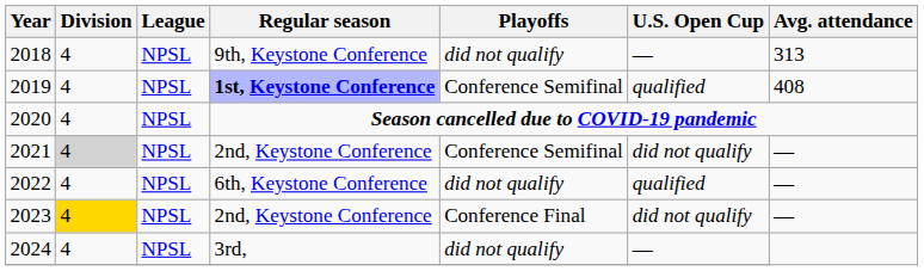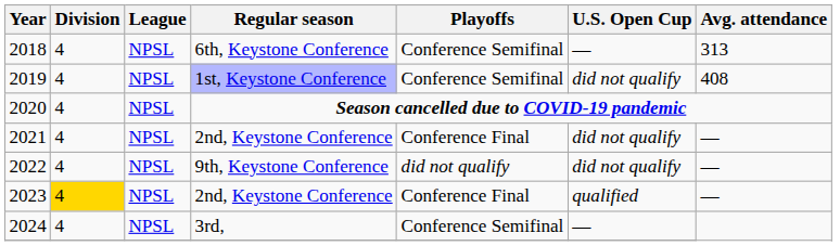 <table class="wikitable">
 <tr>
 <th>Year</th>
 <th>Division</th>
 <th>League</th>
 <th>Regular season</th>
 <th>Playoffs</th>
 <th>U.S. Open Cup</th>
 <th>Avg. attendance</th>
 </tr>
 <tr>
 <td>2018</td>
 <td>4</td>
 <td><a href='#'>NPSL</a></td>
-<td>9th, <a href='#'>Keystone Conference</a></td>
-<td><em>did not qualify</em></td>
+<td>6th, <a href='#'>Keystone Conference</a></td>
+<td>Conference Semifinal</td>
 <td>—</td>
 <td>313</td>
 </tr>
 <tr>
 <td>2019</td>
 <td>4</td>
 <td><a href='#'>NPSL</a></td>
-<td bgcolor="B3B7FF"><strong>1st, <a href='#'>Keystone Conference</a></strong></td>
+<td bgcolor="B3B7FF">1st, <a href='#'>Keystone Conference</a></td>
 <td>Conference Semifinal</td>
-<td><em>qualified</em></td>
+<td><em>did not qualify</em></td>
 <td>408</td>
 </tr>
 <tr>
 <td>2020</td>
 <td>4</td>
 <td><a href='#'>NPSL</a></td>
 <td colspan="4" style="text-align:center;"><strong><em>Season cancelled due to <a href='#'>COVID-19 pandemic</a></em></strong></td>
 </tr>
 <tr>
 <td>2021</td>
-<td style="background: lightgrey;">4</td>
+<td>4</td>
 <td><a href='#'>NPSL</a></td>
 <td>2nd, <a href='#'>Keystone Conference</a></td>
-<td>Conference Semifinal</td>
+<td>Conference Final</td>
 <td><em>did not qualify</em></td>
 <td>—</td>
 </tr>
 <tr>
 <td>2022</td>
 <td>4</td>
 <td><a href='#'>NPSL</a></td>
-<td>6th, <a href='#'>Keystone Conference</a></td>
+<td>9th, <a href='#'>Keystone Conference</a></td>
 <td><em>did not qualify</em></td>
-<td><em>qualified</em></td>
+<td><em>did not qualify</em></td>
 <td>—</td>
 </tr>
 <tr>
 <td>2023</td>
 <td style="background: gold;">4</td>
 <td><a href='#'>NPSL</a></td>
 <td>2nd, <a href='#'>Keystone Conference</a></td>
 <td>Conference Final</td>
-<td><em>did not qualify</em></td>
+<td><em>qualified</em></td>
 <td>—</td>
 </tr>
 <tr>
 <td>2024</td>
 <td>4</td>
 <td><a href='#'>NPSL</a></td>
 <td>3rd,</td>
-<td><em>did not qualify</em></td>
+<td>Conference Semifinal</td>
 <td>—</td>
 </tr>
 <tr>
 </tr>
 </table>
